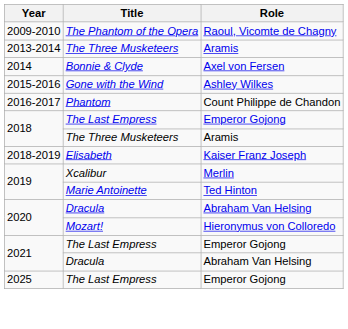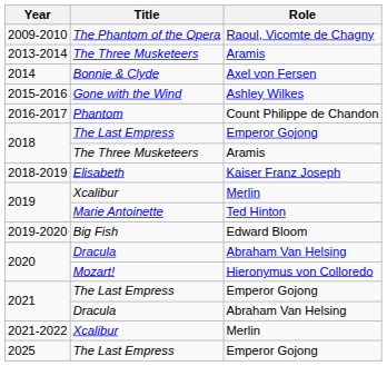 <table class="wikitable">
 <tr>
 <th>Year</th>
 <th>Title</th>
 <th>Role</th>
 </tr>
 <tr>
 <td>2009-2010</td>
 <td><em><a href='#'>The Phantom of the Opera</a></em></td>
 <td><a href='#'>Raoul, Vicomte de Chagny</a></td>
 </tr>
 <tr>
 <td>2013-2014</td>
 <td><em><a href='#'>The Three Musketeers</a></em></td>
 <td><a href='#'>Aramis</a></td>
 </tr>
 <tr>
 <td>2014</td>
 <td><em><a href='#'>Bonnie & Clyde</a></em></td>
 <td><a href='#'>Axel von Fersen</a></td>
 </tr>
 <tr>
 <td>2015-2016</td>
 <td><em><a href='#'>Gone with the Wind</a></em></td>
 <td><a href='#'>Ashley Wilkes</a></td>
 </tr>
 <tr>
 <td>2016-2017</td>
 <td><em><a href='#'>Phantom</a></em></td>
 <td>Count Philippe de Chandon</td>
 </tr>
 <tr>
 <td rowspan="2">2018</td>
 <td><em><a href='#'>The Last Empress</a></em></td>
 <td><a href='#'>Emperor Gojong</a></td>
 </tr>
 <tr>
 <td><em>The Three Musketeers</em></td>
 <td>Aramis</td>
 </tr>
 <tr>
 <td>2018-2019</td>
 <td><em><a href='#'>Elisabeth</a></em></td>
 <td><a href='#'>Kaiser Franz Joseph</a></td>
 </tr>
 <tr>
 <td rowspan="2">2019</td>
 <td><em>Xcalibur</em></td>
 <td><a href='#'>Merlin</a></td>
 </tr>
 <tr>
 <td><em><a href='#'>Marie Antoinette</a></em></td>
 <td><a href='#'>Ted Hinton</a></td>
 </tr>
 <tr>
+<td>2019-2020</td>
+<td><em>Big Fish</em></td>
+<td>Edward Bloom</td>
+</tr>
+<tr>
 <td rowspan="2">2020</td>
 <td><em><a href='#'>Dracula</a></em></td>
 <td><a href='#'>Abraham Van Helsing</a></td>
 </tr>
 <tr>
 <td><em><a href='#'>Mozart!</a></em></td>
 <td><a href='#'>Hieronymus von Colloredo</a></td>
 </tr>
 <tr>
 <td rowspan="2">2021</td>
 <td><em>The Last Empress</em></td>
 <td>Emperor Gojong</td>
 </tr>
 <tr>
 <td><em>Dracula</em></td>
 <td>Abraham Van Helsing</td>
 </tr>
 <tr>
+<td>2021-2022</td>
+<td><em><a href='#'>Xcalibur</a></em></td>
+<td>Merlin</td>
+</tr>
+<tr>
 <td>2025</td>
 <td><em>The Last Empress</em></td>
 <td>Emperor Gojong</td>
 </tr>
 </table>
